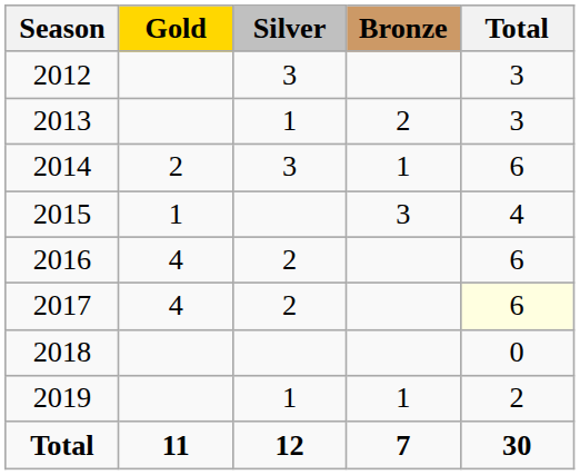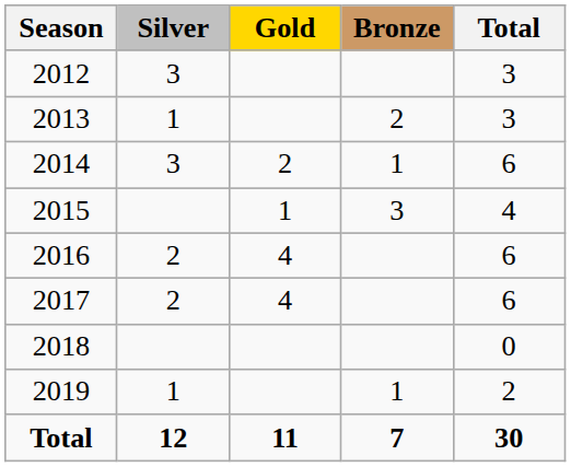 <table class="wikitable" style="text-align:center;">
 <tr>
 <th width = "55">Season</th>
+<th width = "55" style="background: silver;">Silver</th>
 <th width = "55" style="background: gold;">Gold</th>
-<th width = "55" style="background: silver;">Silver</th>
 <th width = "55" style="background: #cc9966;">Bronze</th>
 <th width = "55">Total</th>
 </tr>
 <tr>
 <td>2012</td>
+<td>3</td>
 <td></td>
-<td>3</td>
 <td></td>
 <td>3</td>
 </tr>
 <tr>
 <td>2013</td>
+<td>1</td>
 <td></td>
-<td>1</td>
 <td>2</td>
 <td>3</td>
 </tr>
 <tr>
 <td>2014</td>
+<td>3</td>
 <td>2</td>
-<td>3</td>
 <td>1</td>
 <td>6</td>
 </tr>
 <tr>
 <td>2015</td>
+<td></td>
 <td>1</td>
-<td></td>
 <td>3</td>
 <td>4</td>
 </tr>
 <tr>
 <td>2016</td>
+<td>2</td>
 <td>4</td>
-<td>2</td>
 <td></td>
 <td>6</td>
 </tr>
 <tr>
 <td>2017</td>
+<td>2</td>
 <td>4</td>
-<td>2</td>
 <td></td>
-<td style="background: lightyellow;">6</td>
+<td>6</td>
 </tr>
 <tr>
 <td>2018</td>
 <td></td>
 <td></td>
 <td></td>
 <td>0</td>
 </tr>
 <tr>
 <td>2019</td>
+<td>1</td>
 <td></td>
-<td>1</td>
 <td>1</td>
 <td>2</td>
 </tr>
 <tr>
 <td><strong>Total</strong></td>
+<td><strong>12</strong></td>
 <td><strong>11</strong></td>
-<td><strong>12</strong></td>
 <td><strong>7</strong></td>
 <td><strong>30</strong></td>
 </tr>
 </table>
